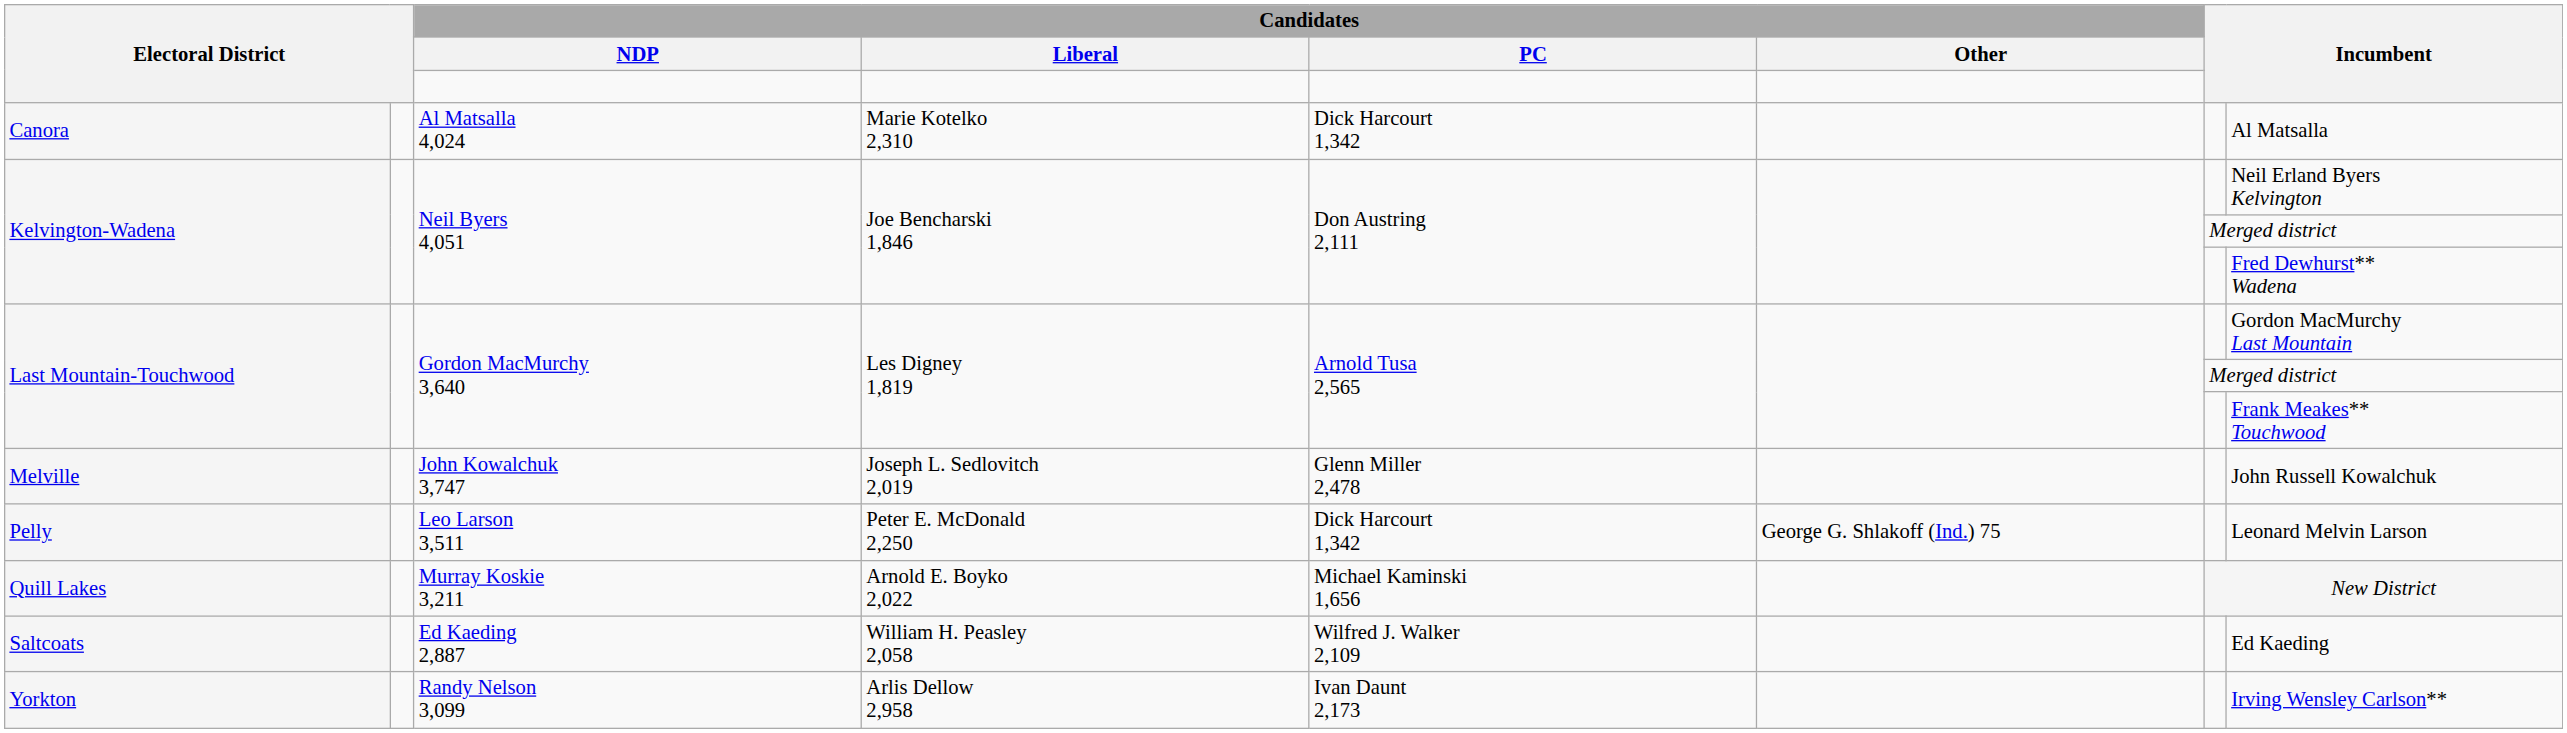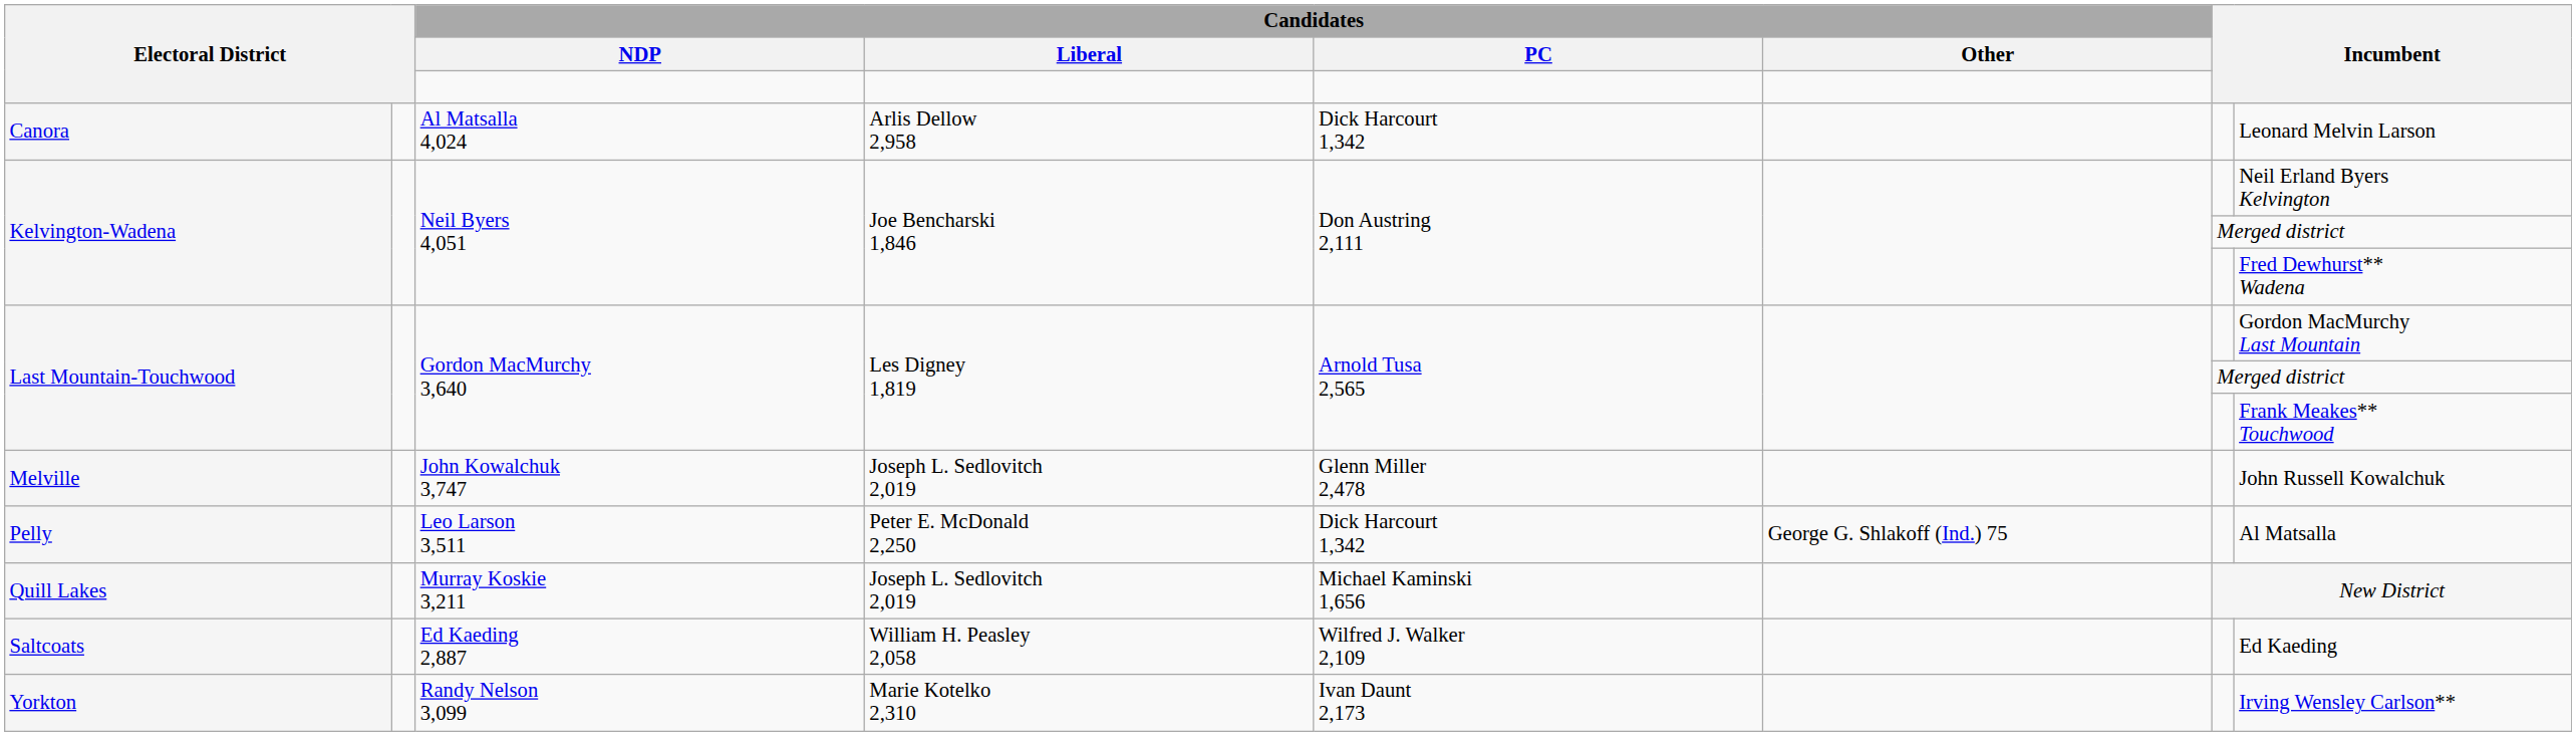 <table class="wikitable" style="width:100%">
 <tr>
 <th style="width:16%;" style="background:darkgrey;" rowspan=3 colspan=2>Electoral District</th>
 <th style="background:darkgrey;" colspan=4>Candidates</th>
 <th style="width:14%;" style="background:darkgrey;" rowspan=3 colspan=2>Incumbent</th>
 </tr>
 <tr>
 <th style="width:17.5%;"><a href='#'>NDP</a></th>
 <th style="width:17.5%;"><a href='#'>Liberal</a></th>
 <th style="width:17.5%;"><a href='#'>PC</a></th>
 <th style="width:17.5%;">Other</th>
 </tr>
 <tr>
 <td> </td>
 <td> </td>
 <td> </td>
 <td> </td>
 </tr>
 <tr>
 <td bgcolor=whitesmoke><a href='#'>Canora</a></td>
 <td> </td>
 <td><a href='#'>Al Matsalla</a><br>4,024</td>
-<td>Marie Kotelko<br>2,310</td>
+<td>Arlis Dellow<br>2,958</td>
 <td>Dick Harcourt<br>1,342</td>
 <td></td>
 <td> </td>
-<td>Al Matsalla</td>
+<td>Leonard Melvin Larson</td>
 </tr>
 <tr>
 <td rowspan=3 style="background:whitesmoke;"><a href='#'>Kelvington-Wadena</a></td>
 <td rowspan=3 > </td>
 <td rowspan=3><a href='#'>Neil Byers</a><br>4,051</td>
 <td rowspan=3>Joe Bencharski<br>1,846</td>
 <td rowspan=3>Don Austring<br>2,111</td>
 <td rowspan=3></td>
 <td></td>
 <td>Neil Erland Byers<br><span><em>Kelvington</em></span></td>
 </tr>
 <tr>
 <td colspan=2><em>Merged district</em></td>
 </tr>
 <tr>
 <td></td>
 <td><a href='#'>Fred Dewhurst</a>**<br><span><em>Wadena</em></span></td>
 </tr>
 <tr>
 <td rowspan=3 style="background:whitesmoke;"><a href='#'>Last Mountain-Touchwood</a></td>
 <td rowspan=3 > </td>
 <td rowspan=3><a href='#'>Gordon MacMurchy</a><br>3,640</td>
 <td rowspan=3>Les Digney<br>1,819</td>
 <td rowspan=3><a href='#'>Arnold Tusa</a><br>2,565</td>
 <td rowspan=3></td>
 <td></td>
 <td>Gordon MacMurchy<br><span><em><a href='#'>Last Mountain</a></em></span></td>
 </tr>
 <tr>
 <td colspan=2><em>Merged district</em></td>
 </tr>
 <tr>
 <td></td>
 <td><a href='#'>Frank Meakes</a>**<br><span><em><a href='#'>Touchwood</a></em></span></td>
 </tr>
 <tr>
 <td bgcolor=whitesmoke><a href='#'>Melville</a></td>
 <td> </td>
 <td><a href='#'>John Kowalchuk</a><br>3,747</td>
 <td>Joseph L. Sedlovitch<br>2,019</td>
 <td>Glenn Miller<br>2,478</td>
 <td></td>
 <td> </td>
 <td>John Russell Kowalchuk</td>
 </tr>
 <tr>
 <td bgcolor=whitesmoke><a href='#'>Pelly</a></td>
 <td> </td>
 <td><a href='#'>Leo Larson</a><br>3,511</td>
 <td>Peter E. McDonald<br>2,250</td>
 <td>Dick Harcourt<br>1,342</td>
 <td>George G. Shlakoff (<a href='#'>Ind.</a>) 75</td>
 <td> </td>
-<td>Leonard Melvin Larson</td>
+<td>Al Matsalla</td>
 </tr>
 <tr>
 <td bgcolor=whitesmoke><a href='#'>Quill Lakes</a></td>
 <td> </td>
 <td><a href='#'>Murray Koskie</a><br>3,211</td>
-<td>Arnold E. Boyko<br>2,022</td>
+<td>Joseph L. Sedlovitch<br>2,019</td>
 <td>Michael Kaminski<br>1,656</td>
 <td></td>
 <td colspan=2  style="background:whitesmoke; text-align:center;"><em>New District</em></td>
 </tr>
 <tr>
 <td bgcolor=whitesmoke><a href='#'>Saltcoats</a></td>
 <td> </td>
 <td><a href='#'>Ed Kaeding</a><br>2,887</td>
 <td>William H. Peasley<br>2,058</td>
 <td>Wilfred J. Walker<br>2,109</td>
 <td></td>
 <td> </td>
 <td>Ed Kaeding</td>
 </tr>
 <tr>
 <td bgcolor=whitesmoke><a href='#'>Yorkton</a></td>
 <td> </td>
 <td><a href='#'>Randy Nelson</a><br>3,099</td>
-<td>Arlis Dellow<br>2,958</td>
+<td>Marie Kotelko<br>2,310</td>
 <td>Ivan Daunt<br>2,173</td>
 <td></td>
 <td> </td>
 <td><a href='#'>Irving Wensley Carlson</a>**</td>
 </tr>
 </table>
